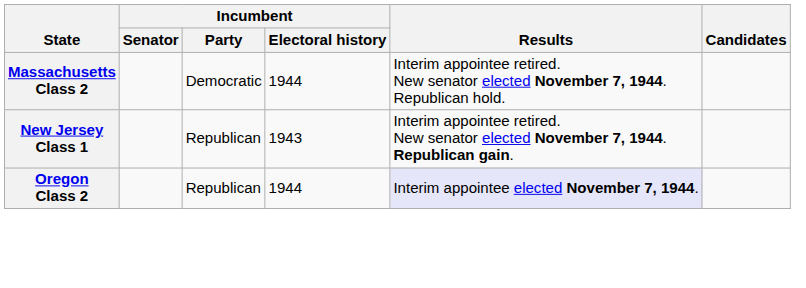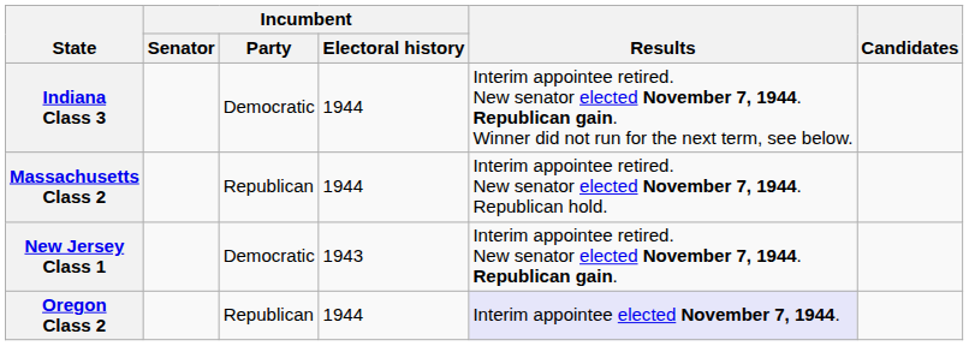 <table class="wikitable sortable">
 <tr valign=bottom>
 <th rowspan=2>State</th>
 <th colspan=3>Incumbent</th>
 <th rowspan=2>Results</th>
 <th rowspan=2>Candidates</th>
 </tr>
 <tr>
 <th>Senator</th>
 <th>Party</th>
 <th>Electoral history</th>
 </tr>
 <tr>
+<th><a href='#'>Indiana</a><br>Class 3</th>
+<td></td>
+<td>Democratic</td>
+<td>1944 </td>
+<td>Interim appointee retired.<br>New senator <a href='#'>elected</a> <strong>November 7, 1944</strong>.<br><strong>Republican gain</strong>.<br>Winner did not run for the next term, see below.</td>
+<td nowrap></td>
+</tr>
+<tr>
 <th><a href='#'>Massachusetts</a><br>Class 2</th>
 <td></td>
-<td>Democratic</td>
+<td>Republican</td>
 <td>1944 </td>
 <td>Interim appointee retired.<br>New senator <a href='#'>elected</a> <strong>November 7, 1944</strong>.<br>Republican hold.</td>
 <td nowrap></td>
 </tr>
 <tr>
 <th><a href='#'>New Jersey</a><br>Class 1</th>
 <td></td>
-<td>Republican</td>
+<td>Democratic</td>
 <td>1943 </td>
 <td>Interim appointee retired.<br>New senator <a href='#'>elected</a> <strong>November 7, 1944</strong>.<br><strong>Republican gain</strong>.</td>
 <td nowrap></td>
 </tr>
 <tr>
 <th><a href='#'>Oregon</a><br>Class 2</th>
 <td></td>
 <td>Republican</td>
 <td>1944 </td>
 <td style="background: lavender;">Interim appointee <a href='#'>elected</a> <strong>November 7, 1944</strong>.</td>
 <td nowrap></td>
 </tr>
 </table>
